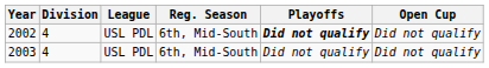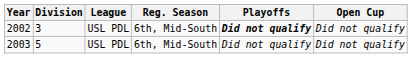 <table class="wikitable">
 <tr>
 <th>Year</th>
 <th>Division</th>
 <th>League</th>
 <th>Reg. Season</th>
 <th>Playoffs</th>
 <th>Open Cup</th>
 </tr>
 <tr>
 <td>2002</td>
-<td>4</td>
+<td>3</td>
 <td>USL PDL</td>
 <td>6th, Mid-South</td>
 <td><strong><em>Did not qualify</em></strong></td>
 <td><em>Did not qualify</em></td>
 </tr>
 <tr>
 <td>2003</td>
-<td>4</td>
+<td>5</td>
 <td>USL PDL</td>
 <td>6th, Mid-South</td>
 <td><em>Did not qualify</em></td>
 <td><em>Did not qualify</em></td>
 </tr>
 </table>
